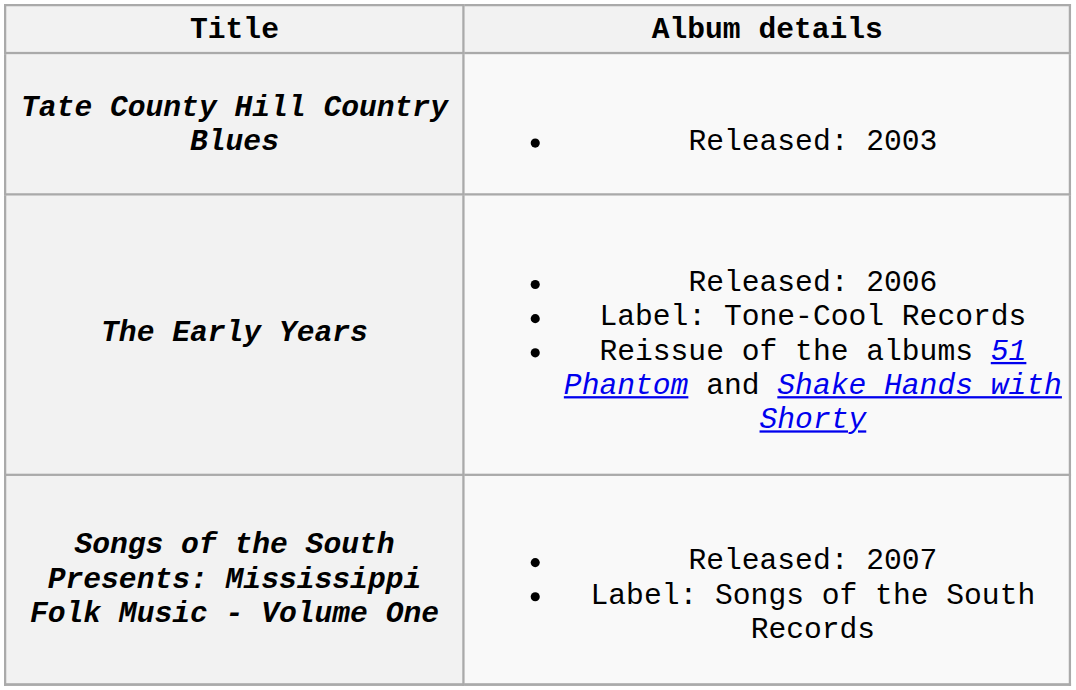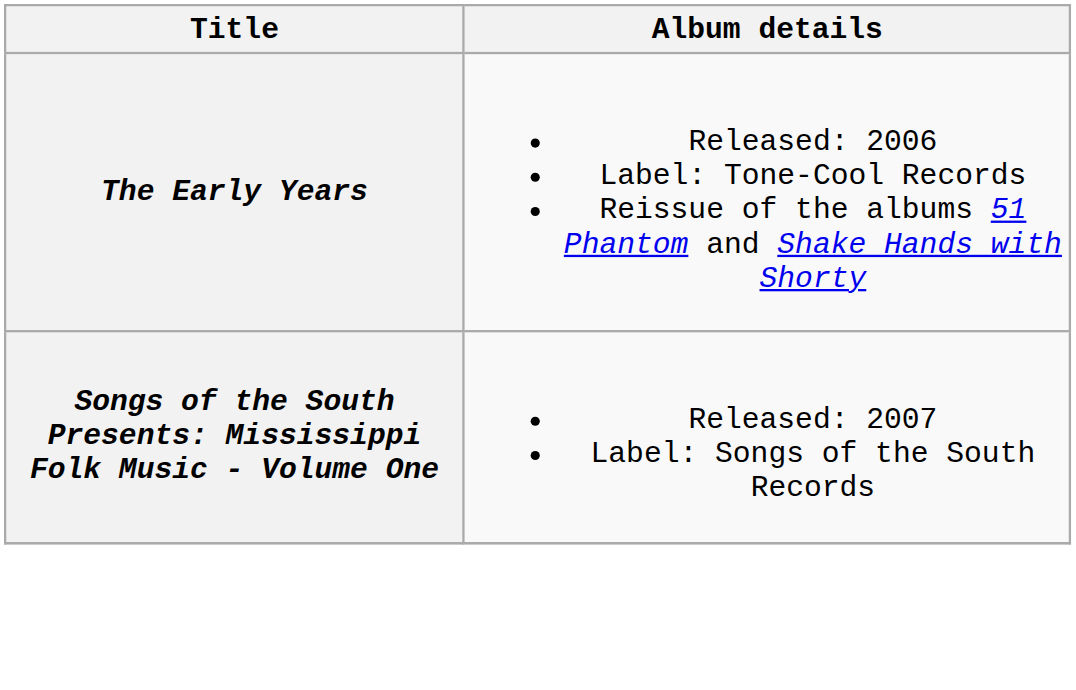 <table class="wikitable plainrowheaders" style="text-align:center;" border="1">
 <tr>
 <th scope="col" style="width:15em;">Title</th>
 <th scope="col" style="width:20em;">Album details</th>
-</tr>
-<tr>
-<th scope="row"><em>Tate County Hill Country Blues</em></th>
-<td><br><ul><li>Released: 2003</li></ul></td>
 </tr>
 <tr>
 <th scope="row"><em>The Early Years</em></th>
 <td><br><ul><li>Released: 2006</li><li>Label: Tone-Cool Records</li><li>Reissue of the albums <em><a href='#'>51 Phantom</a></em> and <em><a href='#'>Shake Hands with Shorty</a></em></li></ul></td>
 </tr>
 <tr>
 <th scope="row"><em>Songs of the South Presents: Mississippi Folk Music - Volume One</em></th>
 <td><br><ul><li>Released: 2007</li><li>Label: Songs of the South Records</li></ul></td>
 </tr>
 <tr>
 </tr>
 </table>
